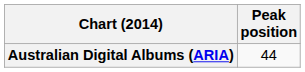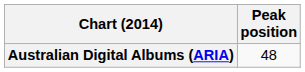 <table class="wikitable plainrowheaders">
 <tr>
 <th scope="col">Chart (2014)</th>
 <th scope="col">Peak<br>position</th>
 </tr>
 <tr>
 <th scope="row">Australian Digital Albums (<a href='#'>ARIA</a>) </th>
-<td style="text-align:center;">44</td>
+<td style="text-align:center;">48</td>
 </tr>
 </table>
